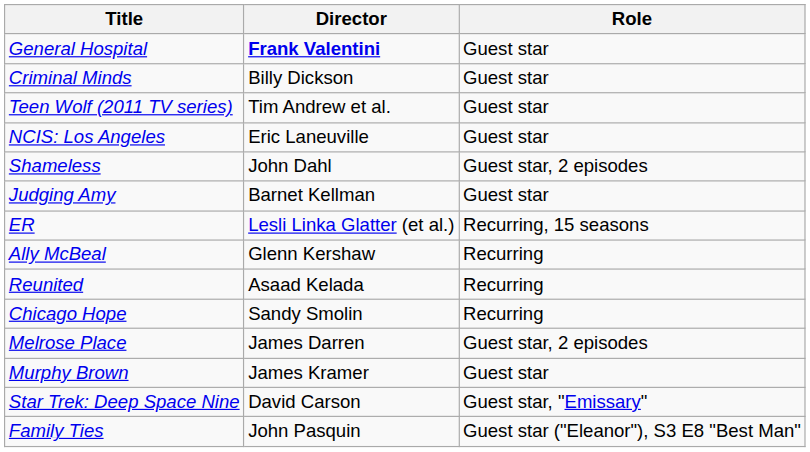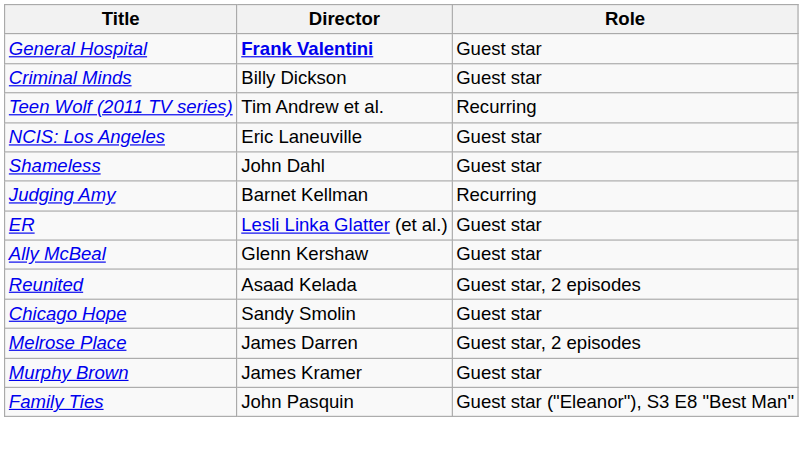 <table class="wikitable">
 <tr>
 <th>Title</th>
 <th>Director</th>
 <th>Role</th>
 </tr>
 <tr>
 <td><em><a href='#'>General Hospital</a></em></td>
 <td><strong><a href='#'>Frank Valentini</a></strong></td>
 <td>Guest star</td>
 </tr>
 <tr>
 <td><em><a href='#'>Criminal Minds</a></em></td>
 <td>Billy Dickson</td>
 <td>Guest star</td>
 </tr>
 <tr>
 <td><em><a href='#'>Teen Wolf (2011 TV series)</a></em></td>
 <td>Tim Andrew et al.</td>
-<td>Guest star</td>
+<td>Recurring</td>
 </tr>
 <tr>
 <td><em><a href='#'>NCIS: Los Angeles</a></em></td>
 <td>Eric Laneuville</td>
 <td>Guest star</td>
 </tr>
 <tr>
 <td><em><a href='#'>Shameless</a></em></td>
 <td>John Dahl</td>
-<td>Guest star, 2 episodes</td>
+<td>Guest star</td>
 </tr>
 <tr>
 <td><em><a href='#'>Judging Amy</a></em></td>
 <td>Barnet Kellman</td>
-<td>Guest star</td>
+<td>Recurring</td>
 </tr>
 <tr>
 <td><em><a href='#'>ER</a></em></td>
 <td><a href='#'>Lesli Linka Glatter</a> (et al.)</td>
-<td>Recurring, 15 seasons</td>
+<td>Guest star</td>
 </tr>
 <tr>
 <td><em><a href='#'>Ally McBeal</a></em></td>
 <td>Glenn Kershaw</td>
-<td>Recurring</td>
+<td>Guest star</td>
 </tr>
 <tr>
 <td><em><a href='#'>Reunited</a></em></td>
 <td>Asaad Kelada</td>
-<td>Recurring</td>
+<td>Guest star, 2 episodes</td>
 </tr>
 <tr>
 <td><em><a href='#'>Chicago Hope</a></em></td>
 <td>Sandy Smolin</td>
-<td>Recurring</td>
+<td>Guest star</td>
 </tr>
 <tr>
 <td><em><a href='#'>Melrose Place</a></em></td>
 <td>James Darren</td>
 <td>Guest star, 2 episodes</td>
 </tr>
 <tr>
 <td><em><a href='#'>Murphy Brown</a></em></td>
 <td>James Kramer</td>
 <td>Guest star</td>
 </tr>
 <tr>
-<td><em><a href='#'>Star Trek: Deep Space Nine</a></em></td>
-<td>David Carson</td>
-<td>Guest star, "<a href='#'>Emissary</a>"</td>
-</tr>
-<tr>
 <td><em><a href='#'>Family Ties</a></em></td>
 <td>John Pasquin</td>
 <td>Guest star ("Eleanor"), S3 E8 "Best Man"</td>
 </tr>
 </table>
